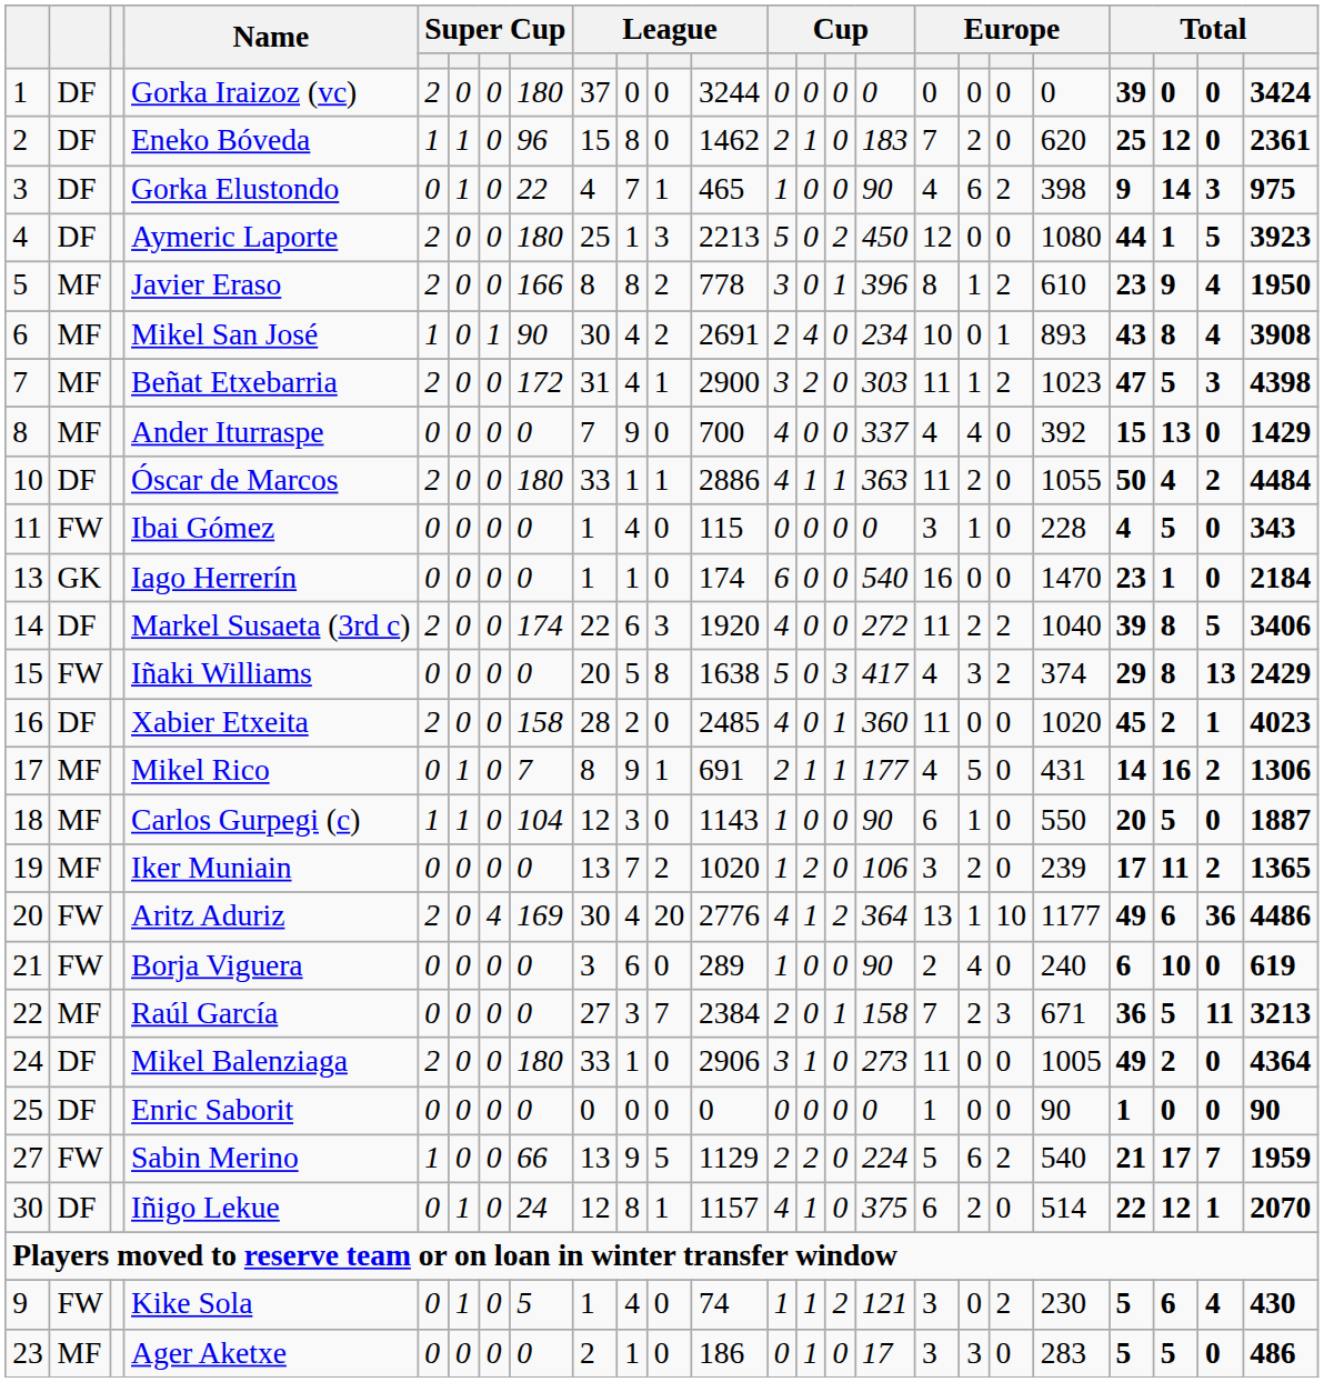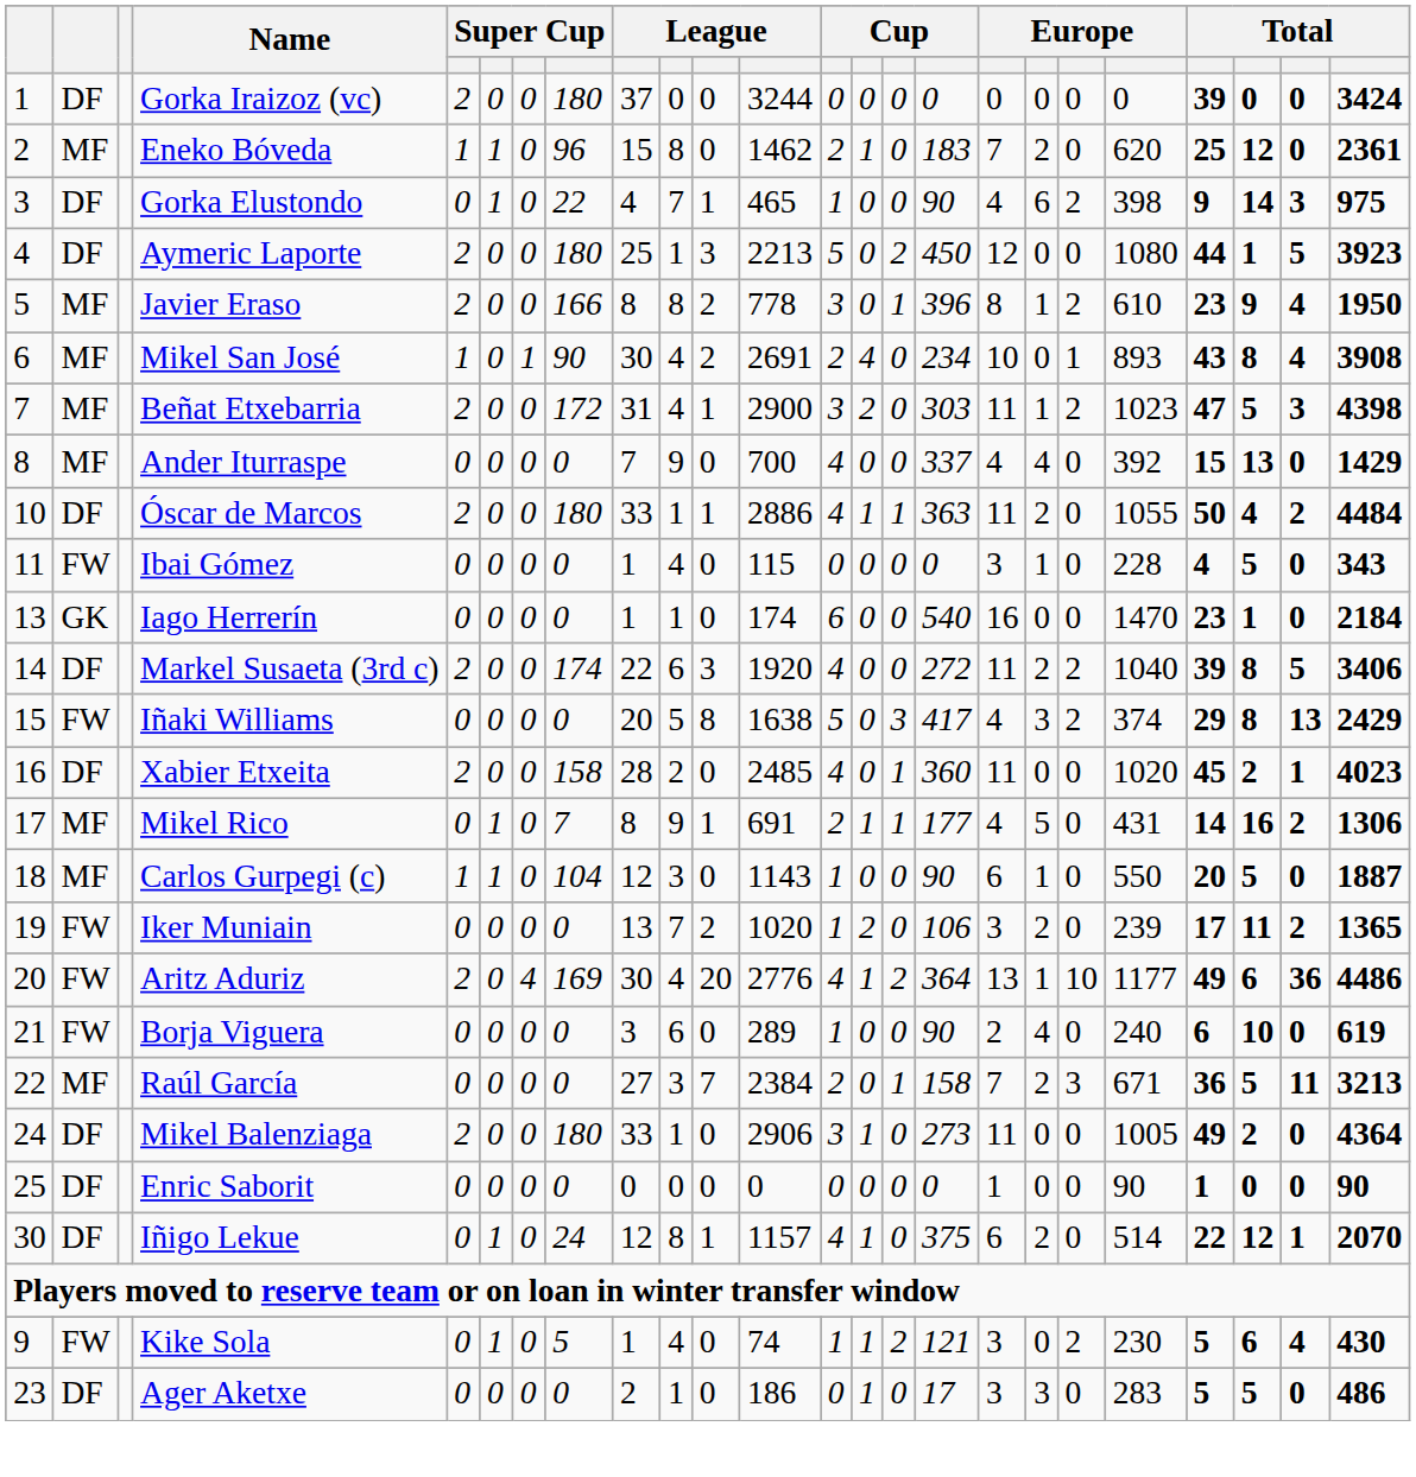 <table class="wikitable sortable">
 <tr>
 <th rowspan=2></th>
 <th rowspan=2></th>
 <th rowspan=2></th>
 <th rowspan=2>Name</th>
 <th colspan=4>Super Cup</th>
 <th colspan=4>League</th>
 <th colspan=4>Cup</th>
 <th colspan=4>Europe</th>
 <th colspan=4>Total</th>
 </tr>
 <tr>
 <th></th>
 <th></th>
 <th></th>
 <th></th>
 <th></th>
 <th></th>
 <th></th>
 <th></th>
 <th></th>
 <th></th>
 <th></th>
 <th></th>
 <th></th>
 <th></th>
 <th></th>
 <th></th>
 <th></th>
 <th></th>
 <th></th>
 <th></th>
 </tr>
 <tr>
 <td>1</td>
 <td>DF</td>
 <td></td>
 <td><a href='#'>Gorka Iraizoz</a> (<a href='#'>vc</a>)</td>
 <td><em>2</em></td>
 <td><em>0</em></td>
 <td><em>0</em></td>
 <td><em>180</em></td>
 <td>37</td>
 <td>0</td>
 <td>0</td>
 <td>3244</td>
 <td><em>0</em></td>
 <td><em>0</em></td>
 <td><em>0</em></td>
 <td><em>0</em></td>
 <td>0</td>
 <td>0</td>
 <td>0</td>
 <td>0</td>
 <td><strong>39</strong></td>
 <td><strong>0</strong></td>
 <td><strong>0</strong></td>
 <td><strong>3424</strong></td>
 </tr>
 <tr>
 <td>2</td>
-<td>DF</td>
+<td>MF</td>
 <td></td>
 <td><a href='#'>Eneko Bóveda</a></td>
 <td><em>1</em></td>
 <td><em>1</em></td>
 <td><em>0</em></td>
 <td><em>96</em></td>
 <td>15</td>
 <td>8</td>
 <td>0</td>
 <td>1462</td>
 <td><em>2</em></td>
 <td><em>1</em></td>
 <td><em>0</em></td>
 <td><em>183</em></td>
 <td>7</td>
 <td>2</td>
 <td>0</td>
 <td>620</td>
 <td><strong>25</strong></td>
 <td><strong>12</strong></td>
 <td><strong>0</strong></td>
 <td><strong>2361</strong></td>
 </tr>
 <tr>
 <td>3</td>
 <td>DF</td>
 <td></td>
 <td><a href='#'>Gorka Elustondo</a></td>
 <td><em>0</em></td>
 <td><em>1</em></td>
 <td><em>0</em></td>
 <td><em>22</em></td>
 <td>4</td>
 <td>7</td>
 <td>1</td>
 <td>465</td>
 <td><em>1</em></td>
 <td><em>0</em></td>
 <td><em>0</em></td>
 <td><em>90</em></td>
 <td>4</td>
 <td>6</td>
 <td>2</td>
 <td>398</td>
 <td><strong>9</strong></td>
 <td><strong>14</strong></td>
 <td><strong>3</strong></td>
 <td><strong>975</strong></td>
 </tr>
 <tr>
 <td>4</td>
 <td>DF</td>
 <td></td>
 <td><a href='#'>Aymeric Laporte</a></td>
 <td><em>2</em></td>
 <td><em>0</em></td>
 <td><em>0</em></td>
 <td><em>180</em></td>
 <td>25</td>
 <td>1</td>
 <td>3</td>
 <td>2213</td>
 <td><em>5</em></td>
 <td><em>0</em></td>
 <td><em>2</em></td>
 <td><em>450</em></td>
 <td>12</td>
 <td>0</td>
 <td>0</td>
 <td>1080</td>
 <td><strong>44</strong></td>
 <td><strong>1</strong></td>
 <td><strong>5</strong></td>
 <td><strong>3923</strong></td>
 </tr>
 <tr>
 <td>5</td>
 <td>MF</td>
 <td></td>
 <td><a href='#'>Javier Eraso</a></td>
 <td><em>2</em></td>
 <td><em>0</em></td>
 <td><em>0</em></td>
 <td><em>166</em></td>
 <td>8</td>
 <td>8</td>
 <td>2</td>
 <td>778</td>
 <td><em>3</em></td>
 <td><em>0</em></td>
 <td><em>1</em></td>
 <td><em>396</em></td>
 <td>8</td>
 <td>1</td>
 <td>2</td>
 <td>610</td>
 <td><strong>23</strong></td>
 <td><strong>9</strong></td>
 <td><strong>4</strong></td>
 <td><strong>1950</strong></td>
 </tr>
 <tr>
 <td>6</td>
 <td>MF</td>
 <td></td>
 <td><a href='#'>Mikel San José</a></td>
 <td><em>1</em></td>
 <td><em>0</em></td>
 <td><em>1</em></td>
 <td><em>90</em></td>
 <td>30</td>
 <td>4</td>
 <td>2</td>
 <td>2691</td>
 <td><em>2</em></td>
 <td><em>4</em></td>
 <td><em>0</em></td>
 <td><em>234</em></td>
 <td>10</td>
 <td>0</td>
 <td>1</td>
 <td>893</td>
 <td><strong>43</strong></td>
 <td><strong>8</strong></td>
 <td><strong>4</strong></td>
 <td><strong>3908</strong></td>
 </tr>
 <tr>
 <td>7</td>
 <td>MF</td>
 <td></td>
 <td><a href='#'>Beñat Etxebarria</a></td>
 <td><em>2</em></td>
 <td><em>0</em></td>
 <td><em>0</em></td>
 <td><em>172</em></td>
 <td>31</td>
 <td>4</td>
 <td>1</td>
 <td>2900</td>
 <td><em>3</em></td>
 <td><em>2</em></td>
 <td><em>0</em></td>
 <td><em>303</em></td>
 <td>11</td>
 <td>1</td>
 <td>2</td>
 <td>1023</td>
 <td><strong>47</strong></td>
 <td><strong>5</strong></td>
 <td><strong>3</strong></td>
 <td><strong>4398</strong></td>
 </tr>
 <tr>
 <td>8</td>
 <td>MF</td>
 <td></td>
 <td><a href='#'>Ander Iturraspe</a></td>
 <td><em>0</em></td>
 <td><em>0</em></td>
 <td><em>0</em></td>
 <td><em>0</em></td>
 <td>7</td>
 <td>9</td>
 <td>0</td>
 <td>700</td>
 <td><em>4</em></td>
 <td><em>0</em></td>
 <td><em>0</em></td>
 <td><em>337</em></td>
 <td>4</td>
 <td>4</td>
 <td>0</td>
 <td>392</td>
 <td><strong>15</strong></td>
 <td><strong>13</strong></td>
 <td><strong>0</strong></td>
 <td><strong>1429</strong></td>
 </tr>
 <tr>
 <td>10</td>
 <td>DF</td>
 <td></td>
 <td><a href='#'>Óscar de Marcos</a></td>
 <td><em>2</em></td>
 <td><em>0</em></td>
 <td><em>0</em></td>
 <td><em>180</em></td>
 <td>33</td>
 <td>1</td>
 <td>1</td>
 <td>2886</td>
 <td><em>4</em></td>
 <td><em>1</em></td>
 <td><em>1</em></td>
 <td><em>363</em></td>
 <td>11</td>
 <td>2</td>
 <td>0</td>
 <td>1055</td>
 <td><strong>50</strong></td>
 <td><strong>4</strong></td>
 <td><strong>2</strong></td>
 <td><strong>4484</strong></td>
 </tr>
 <tr>
 <td>11</td>
 <td>FW</td>
 <td></td>
 <td><a href='#'>Ibai Gómez</a></td>
 <td><em>0</em></td>
 <td><em>0</em></td>
 <td><em>0</em></td>
 <td><em>0</em></td>
 <td>1</td>
 <td>4</td>
 <td>0</td>
 <td>115</td>
 <td><em>0</em></td>
 <td><em>0</em></td>
 <td><em>0</em></td>
 <td><em>0</em></td>
 <td>3</td>
 <td>1</td>
 <td>0</td>
 <td>228</td>
 <td><strong>4</strong></td>
 <td><strong>5</strong></td>
 <td><strong>0</strong></td>
 <td><strong>343</strong></td>
 </tr>
 <tr>
 <td>13</td>
 <td>GK</td>
 <td></td>
 <td><a href='#'>Iago Herrerín</a></td>
 <td><em>0</em></td>
 <td><em>0</em></td>
 <td><em>0</em></td>
 <td><em>0</em></td>
 <td>1</td>
 <td>1</td>
 <td>0</td>
 <td>174</td>
 <td><em>6</em></td>
 <td><em>0</em></td>
 <td><em>0</em></td>
 <td><em>540</em></td>
 <td>16</td>
 <td>0</td>
 <td>0</td>
 <td>1470</td>
 <td><strong>23</strong></td>
 <td><strong>1</strong></td>
 <td><strong>0</strong></td>
 <td><strong>2184</strong></td>
 </tr>
 <tr>
 <td>14</td>
 <td>DF</td>
 <td></td>
 <td><a href='#'>Markel Susaeta</a> (<a href='#'>3rd c</a>)</td>
 <td><em>2</em></td>
 <td><em>0</em></td>
 <td><em>0</em></td>
 <td><em>174</em></td>
 <td>22</td>
 <td>6</td>
 <td>3</td>
 <td>1920</td>
 <td><em>4</em></td>
 <td><em>0</em></td>
 <td><em>0</em></td>
 <td><em>272</em></td>
 <td>11</td>
 <td>2</td>
 <td>2</td>
 <td>1040</td>
 <td><strong>39</strong></td>
 <td><strong>8</strong></td>
 <td><strong>5</strong></td>
 <td><strong>3406</strong></td>
 </tr>
 <tr>
 <td>15</td>
 <td>FW</td>
 <td></td>
 <td><a href='#'>Iñaki Williams</a></td>
 <td><em>0</em></td>
 <td><em>0</em></td>
 <td><em>0</em></td>
 <td><em>0</em></td>
 <td>20</td>
 <td>5</td>
 <td>8</td>
 <td>1638</td>
 <td><em>5</em></td>
 <td><em>0</em></td>
 <td><em>3</em></td>
 <td><em>417</em></td>
 <td>4</td>
 <td>3</td>
 <td>2</td>
 <td>374</td>
 <td><strong>29</strong></td>
 <td><strong>8</strong></td>
 <td><strong>13</strong></td>
 <td><strong>2429</strong></td>
 </tr>
 <tr>
 <td>16</td>
 <td>DF</td>
 <td></td>
 <td><a href='#'>Xabier Etxeita</a></td>
 <td><em>2</em></td>
 <td><em>0</em></td>
 <td><em>0</em></td>
 <td><em>158</em></td>
 <td>28</td>
 <td>2</td>
 <td>0</td>
 <td>2485</td>
 <td><em>4</em></td>
 <td><em>0</em></td>
 <td><em>1</em></td>
 <td><em>360</em></td>
 <td>11</td>
 <td>0</td>
 <td>0</td>
 <td>1020</td>
 <td><strong>45</strong></td>
 <td><strong>2</strong></td>
 <td><strong>1</strong></td>
 <td><strong>4023</strong></td>
 </tr>
 <tr>
 <td>17</td>
 <td>MF</td>
 <td></td>
 <td><a href='#'>Mikel Rico</a></td>
 <td><em>0</em></td>
 <td><em>1</em></td>
 <td><em>0</em></td>
 <td><em>7</em></td>
 <td>8</td>
 <td>9</td>
 <td>1</td>
 <td>691</td>
 <td><em>2</em></td>
 <td><em>1</em></td>
 <td><em>1</em></td>
 <td><em>177</em></td>
 <td>4</td>
 <td>5</td>
 <td>0</td>
 <td>431</td>
 <td><strong>14</strong></td>
 <td><strong>16</strong></td>
 <td><strong>2</strong></td>
 <td><strong>1306</strong></td>
 </tr>
 <tr>
 <td>18</td>
 <td>MF</td>
 <td></td>
 <td><a href='#'>Carlos Gurpegi</a> (<a href='#'>c</a>)</td>
 <td><em>1</em></td>
 <td><em>1</em></td>
 <td><em>0</em></td>
 <td><em>104</em></td>
 <td>12</td>
 <td>3</td>
 <td>0</td>
 <td>1143</td>
 <td><em>1</em></td>
 <td><em>0</em></td>
 <td><em>0</em></td>
 <td><em>90</em></td>
 <td>6</td>
 <td>1</td>
 <td>0</td>
 <td>550</td>
 <td><strong>20</strong></td>
 <td><strong>5</strong></td>
 <td><strong>0</strong></td>
 <td><strong>1887</strong></td>
 </tr>
 <tr>
 <td>19</td>
-<td>MF</td>
+<td>FW</td>
 <td></td>
 <td><a href='#'>Iker Muniain</a></td>
 <td><em>0</em></td>
 <td><em>0</em></td>
 <td><em>0</em></td>
 <td><em>0</em></td>
 <td>13</td>
 <td>7</td>
 <td>2</td>
 <td>1020</td>
 <td><em>1</em></td>
 <td><em>2</em></td>
 <td><em>0</em></td>
 <td><em>106</em></td>
 <td>3</td>
 <td>2</td>
 <td>0</td>
 <td>239</td>
 <td><strong>17</strong></td>
 <td><strong>11</strong></td>
 <td><strong>2</strong></td>
 <td><strong>1365</strong></td>
 </tr>
 <tr>
 <td>20</td>
 <td>FW</td>
 <td></td>
 <td><a href='#'>Aritz Aduriz</a></td>
 <td><em>2</em></td>
 <td><em>0</em></td>
 <td><em>4</em></td>
 <td><em>169</em></td>
 <td>30</td>
 <td>4</td>
 <td>20</td>
 <td>2776</td>
 <td><em>4</em></td>
 <td><em>1</em></td>
 <td><em>2</em></td>
 <td><em>364</em></td>
 <td>13</td>
 <td>1</td>
 <td>10</td>
 <td>1177</td>
 <td><strong>49</strong></td>
 <td><strong>6</strong></td>
 <td><strong>36</strong></td>
 <td><strong>4486</strong></td>
 </tr>
 <tr>
 <td>21</td>
 <td>FW</td>
 <td></td>
 <td><a href='#'>Borja Viguera</a></td>
 <td><em>0</em></td>
 <td><em>0</em></td>
 <td><em>0</em></td>
 <td><em>0</em></td>
 <td>3</td>
 <td>6</td>
 <td>0</td>
 <td>289</td>
 <td><em>1</em></td>
 <td><em>0</em></td>
 <td><em>0</em></td>
 <td><em>90</em></td>
 <td>2</td>
 <td>4</td>
 <td>0</td>
 <td>240</td>
 <td><strong>6</strong></td>
 <td><strong>10</strong></td>
 <td><strong>0</strong></td>
 <td><strong>619</strong></td>
 </tr>
 <tr>
 <td>22</td>
 <td>MF</td>
 <td></td>
 <td><a href='#'>Raúl García</a></td>
 <td><em>0</em></td>
 <td><em>0</em></td>
 <td><em>0</em></td>
 <td><em>0</em></td>
 <td>27</td>
 <td>3</td>
 <td>7</td>
 <td>2384</td>
 <td><em>2</em></td>
 <td><em>0</em></td>
 <td><em>1</em></td>
 <td><em>158</em></td>
 <td>7</td>
 <td>2</td>
 <td>3</td>
 <td>671</td>
 <td><strong>36</strong></td>
 <td><strong>5</strong></td>
 <td><strong>11</strong></td>
 <td><strong>3213</strong></td>
 </tr>
 <tr>
 <td>24</td>
 <td>DF</td>
 <td></td>
 <td><a href='#'>Mikel Balenziaga</a></td>
 <td><em>2</em></td>
 <td><em>0</em></td>
 <td><em>0</em></td>
 <td><em>180</em></td>
 <td>33</td>
 <td>1</td>
 <td>0</td>
 <td>2906</td>
 <td><em>3</em></td>
 <td><em>1</em></td>
 <td><em>0</em></td>
 <td><em>273</em></td>
 <td>11</td>
 <td>0</td>
 <td>0</td>
 <td>1005</td>
 <td><strong>49</strong></td>
 <td><strong>2</strong></td>
 <td><strong>0</strong></td>
 <td><strong>4364</strong></td>
 </tr>
 <tr>
 <td>25</td>
 <td>DF</td>
 <td></td>
 <td><a href='#'>Enric Saborit</a></td>
 <td><em>0</em></td>
 <td><em>0</em></td>
 <td><em>0</em></td>
 <td><em>0</em></td>
 <td>0</td>
 <td>0</td>
 <td>0</td>
 <td>0</td>
 <td><em>0</em></td>
 <td><em>0</em></td>
 <td><em>0</em></td>
 <td><em>0</em></td>
 <td>1</td>
 <td>0</td>
 <td>0</td>
 <td>90</td>
 <td><strong>1</strong></td>
 <td><strong>0</strong></td>
 <td><strong>0</strong></td>
 <td><strong>90</strong></td>
 </tr>
 <tr>
-<td>27</td>
-<td>FW</td>
-<td></td>
-<td><a href='#'>Sabin Merino</a></td>
-<td><em>1</em></td>
-<td><em>0</em></td>
-<td><em>0</em></td>
-<td><em>66</em></td>
-<td>13</td>
-<td>9</td>
-<td>5</td>
-<td>1129</td>
-<td><em>2</em></td>
-<td><em>2</em></td>
-<td><em>0</em></td>
-<td><em>224</em></td>
-<td>5</td>
-<td>6</td>
-<td>2</td>
-<td>540</td>
-<td><strong>21</strong></td>
-<td><strong>17</strong></td>
-<td><strong>7</strong></td>
-<td><strong>1959</strong></td>
-</tr>
-<tr>
 <td>30</td>
 <td>DF</td>
 <td></td>
 <td><a href='#'>Iñigo Lekue</a></td>
 <td><em>0</em></td>
 <td><em>1</em></td>
 <td><em>0</em></td>
 <td><em>24</em></td>
 <td>12</td>
 <td>8</td>
 <td>1</td>
 <td>1157</td>
 <td><em>4</em></td>
 <td><em>1</em></td>
 <td><em>0</em></td>
 <td><em>375</em></td>
 <td>6</td>
 <td>2</td>
 <td>0</td>
 <td>514</td>
 <td><strong>22</strong></td>
 <td><strong>12</strong></td>
 <td><strong>1</strong></td>
 <td><strong>2070</strong></td>
 </tr>
 <tr>
 <td colspan=24><strong>Players moved to <a href='#'>reserve team</a> or on loan in winter transfer window</strong></td>
 </tr>
 <tr>
 <td>9</td>
 <td>FW</td>
 <td></td>
 <td><a href='#'>Kike Sola</a></td>
 <td><em>0</em></td>
 <td><em>1</em></td>
 <td><em>0</em></td>
 <td><em>5</em></td>
 <td>1</td>
 <td>4</td>
 <td>0</td>
 <td>74</td>
 <td><em>1</em></td>
 <td><em>1</em></td>
 <td><em>2</em></td>
 <td><em>121</em></td>
 <td>3</td>
 <td>0</td>
 <td>2</td>
 <td>230</td>
 <td><strong>5</strong></td>
 <td><strong>6</strong></td>
 <td><strong>4</strong></td>
 <td><strong>430</strong></td>
 </tr>
 <tr>
 <td>23</td>
-<td>MF</td>
+<td>DF</td>
 <td></td>
 <td><a href='#'>Ager Aketxe</a></td>
 <td><em>0</em></td>
 <td><em>0</em></td>
 <td><em>0</em></td>
 <td><em>0</em></td>
 <td>2</td>
 <td>1</td>
 <td>0</td>
 <td>186</td>
 <td><em>0</em></td>
 <td><em>1</em></td>
 <td><em>0</em></td>
 <td><em>17</em></td>
 <td>3</td>
 <td>3</td>
 <td>0</td>
 <td>283</td>
 <td><strong>5</strong></td>
 <td><strong>5</strong></td>
 <td><strong>0</strong></td>
 <td><strong>486</strong></td>
 </tr>
 </table>
